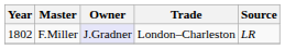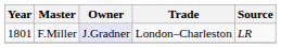 <table class=" wikitable">
 <tr>
 <th>Year</th>
 <th>Master</th>
 <th>Owner</th>
 <th>Trade</th>
 <th>Source</th>
 </tr>
 <tr>
-<td>1802</td>
+<td>1801</td>
 <td>F.Miller</td>
 <td style="background: lavender;">J.Gradner</td>
 <td>London–Charleston</td>
 <td><em>LR</em></td>
 </tr>
 <tr>
 </tr>
 </table>
